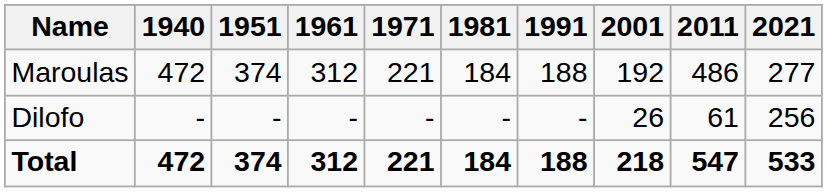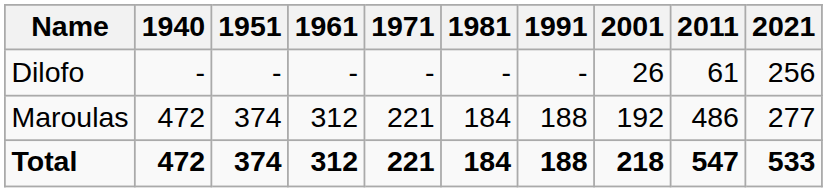 <table class="wikitable sortable">
 <tr class="hintergrundfarbe5">
 <th>Name</th>
 <th>1940</th>
 <th>1951</th>
 <th>1961</th>
 <th>1971</th>
 <th>1981</th>
 <th>1991</th>
 <th>2001</th>
 <th>2011</th>
 <th>2021</th>
 </tr>
 <tr>
+<td>Dilofo</td>
+<td style="text-align:right">-</td>
+<td style="text-align:right">-</td>
+<td style="text-align:right">-</td>
+<td style="text-align:right">-</td>
+<td style="text-align:right">-</td>
+<td style="text-align:right">-</td>
+<td style="text-align:right">26</td>
+<td style="text-align:right">61</td>
+<td style="text-align:right">256</td>
+</tr>
+<tr>
 <td>Maroulas</td>
 <td style="text-align:right">472</td>
 <td style="text-align:right">374</td>
 <td style="text-align:right">312</td>
 <td style="text-align:right">221</td>
 <td style="text-align:right">184</td>
 <td style="text-align:right">188</td>
 <td style="text-align:right">192</td>
 <td style="text-align:right">486</td>
 <td style="text-align:right">277</td>
-</tr>
-<tr>
-<td>Dilofo</td>
-<td style="text-align:right">-</td>
-<td style="text-align:right">-</td>
-<td style="text-align:right">-</td>
-<td style="text-align:right">-</td>
-<td style="text-align:right">-</td>
-<td style="text-align:right">-</td>
-<td style="text-align:right">26</td>
-<td style="text-align:right">61</td>
-<td style="text-align:right">256</td>
 </tr>
 <tr class="sortbottom">
 <td><strong>Total</strong></td>
 <td style="text-align:right"><strong>472</strong></td>
 <td style="text-align:right"><strong>374</strong></td>
 <td style="text-align:right"><strong>312</strong></td>
 <td style="text-align:right"><strong>221</strong></td>
 <td style="text-align:right"><strong>184</strong></td>
 <td style="text-align:right"><strong>188</strong></td>
 <td style="text-align:right"><strong>218</strong></td>
 <td style="text-align:right"><strong>547</strong></td>
 <td style="text-align:right"><strong>533</strong></td>
 </tr>
 </table>
